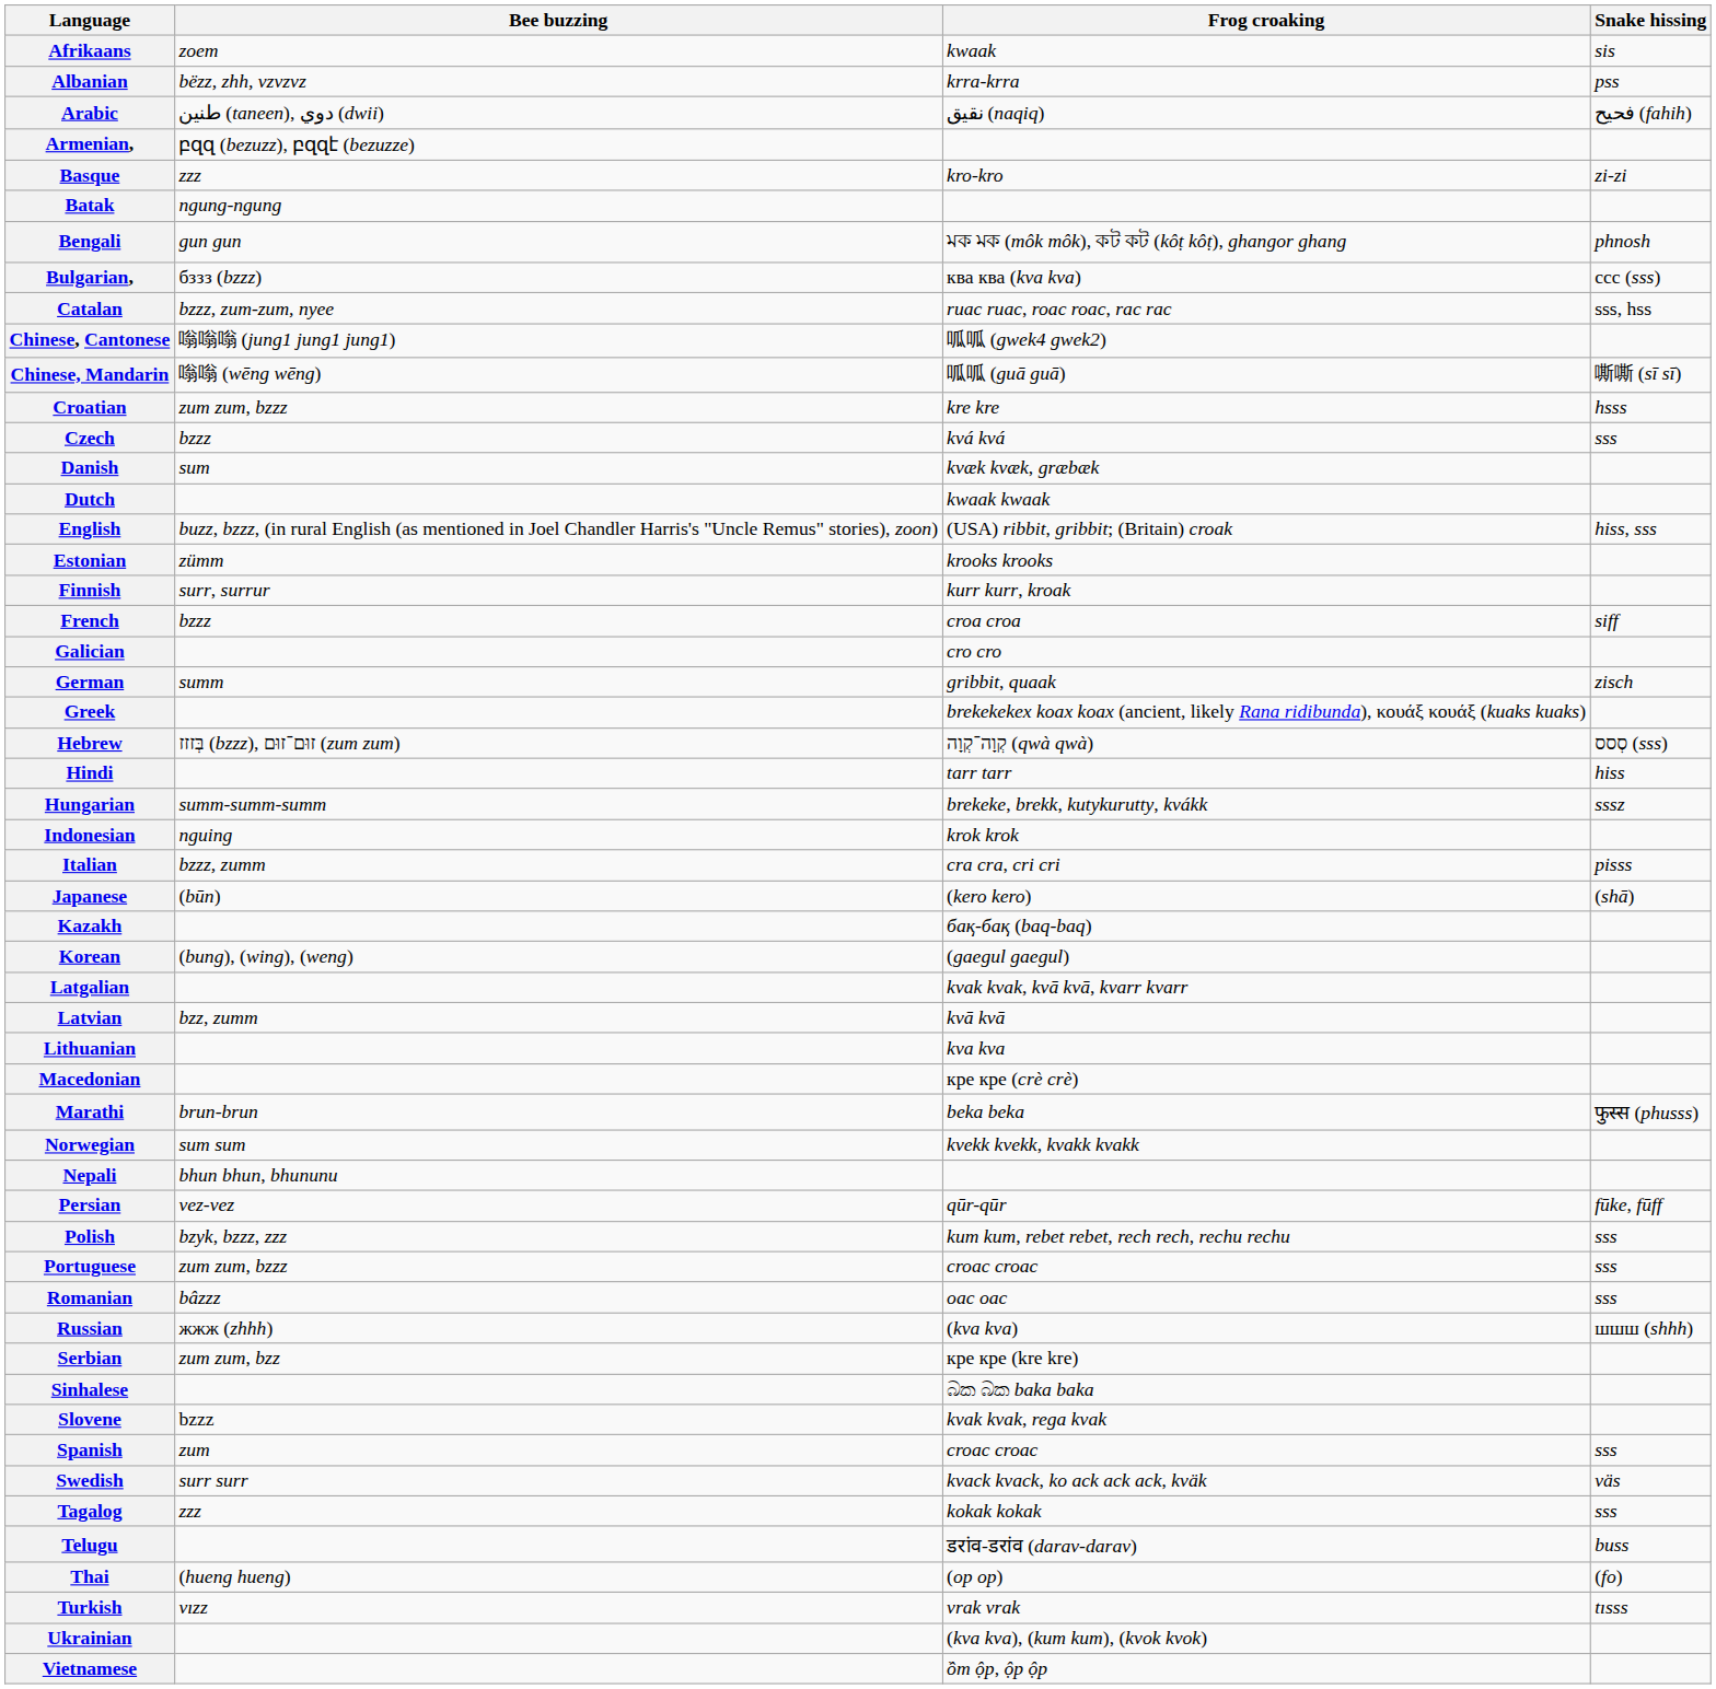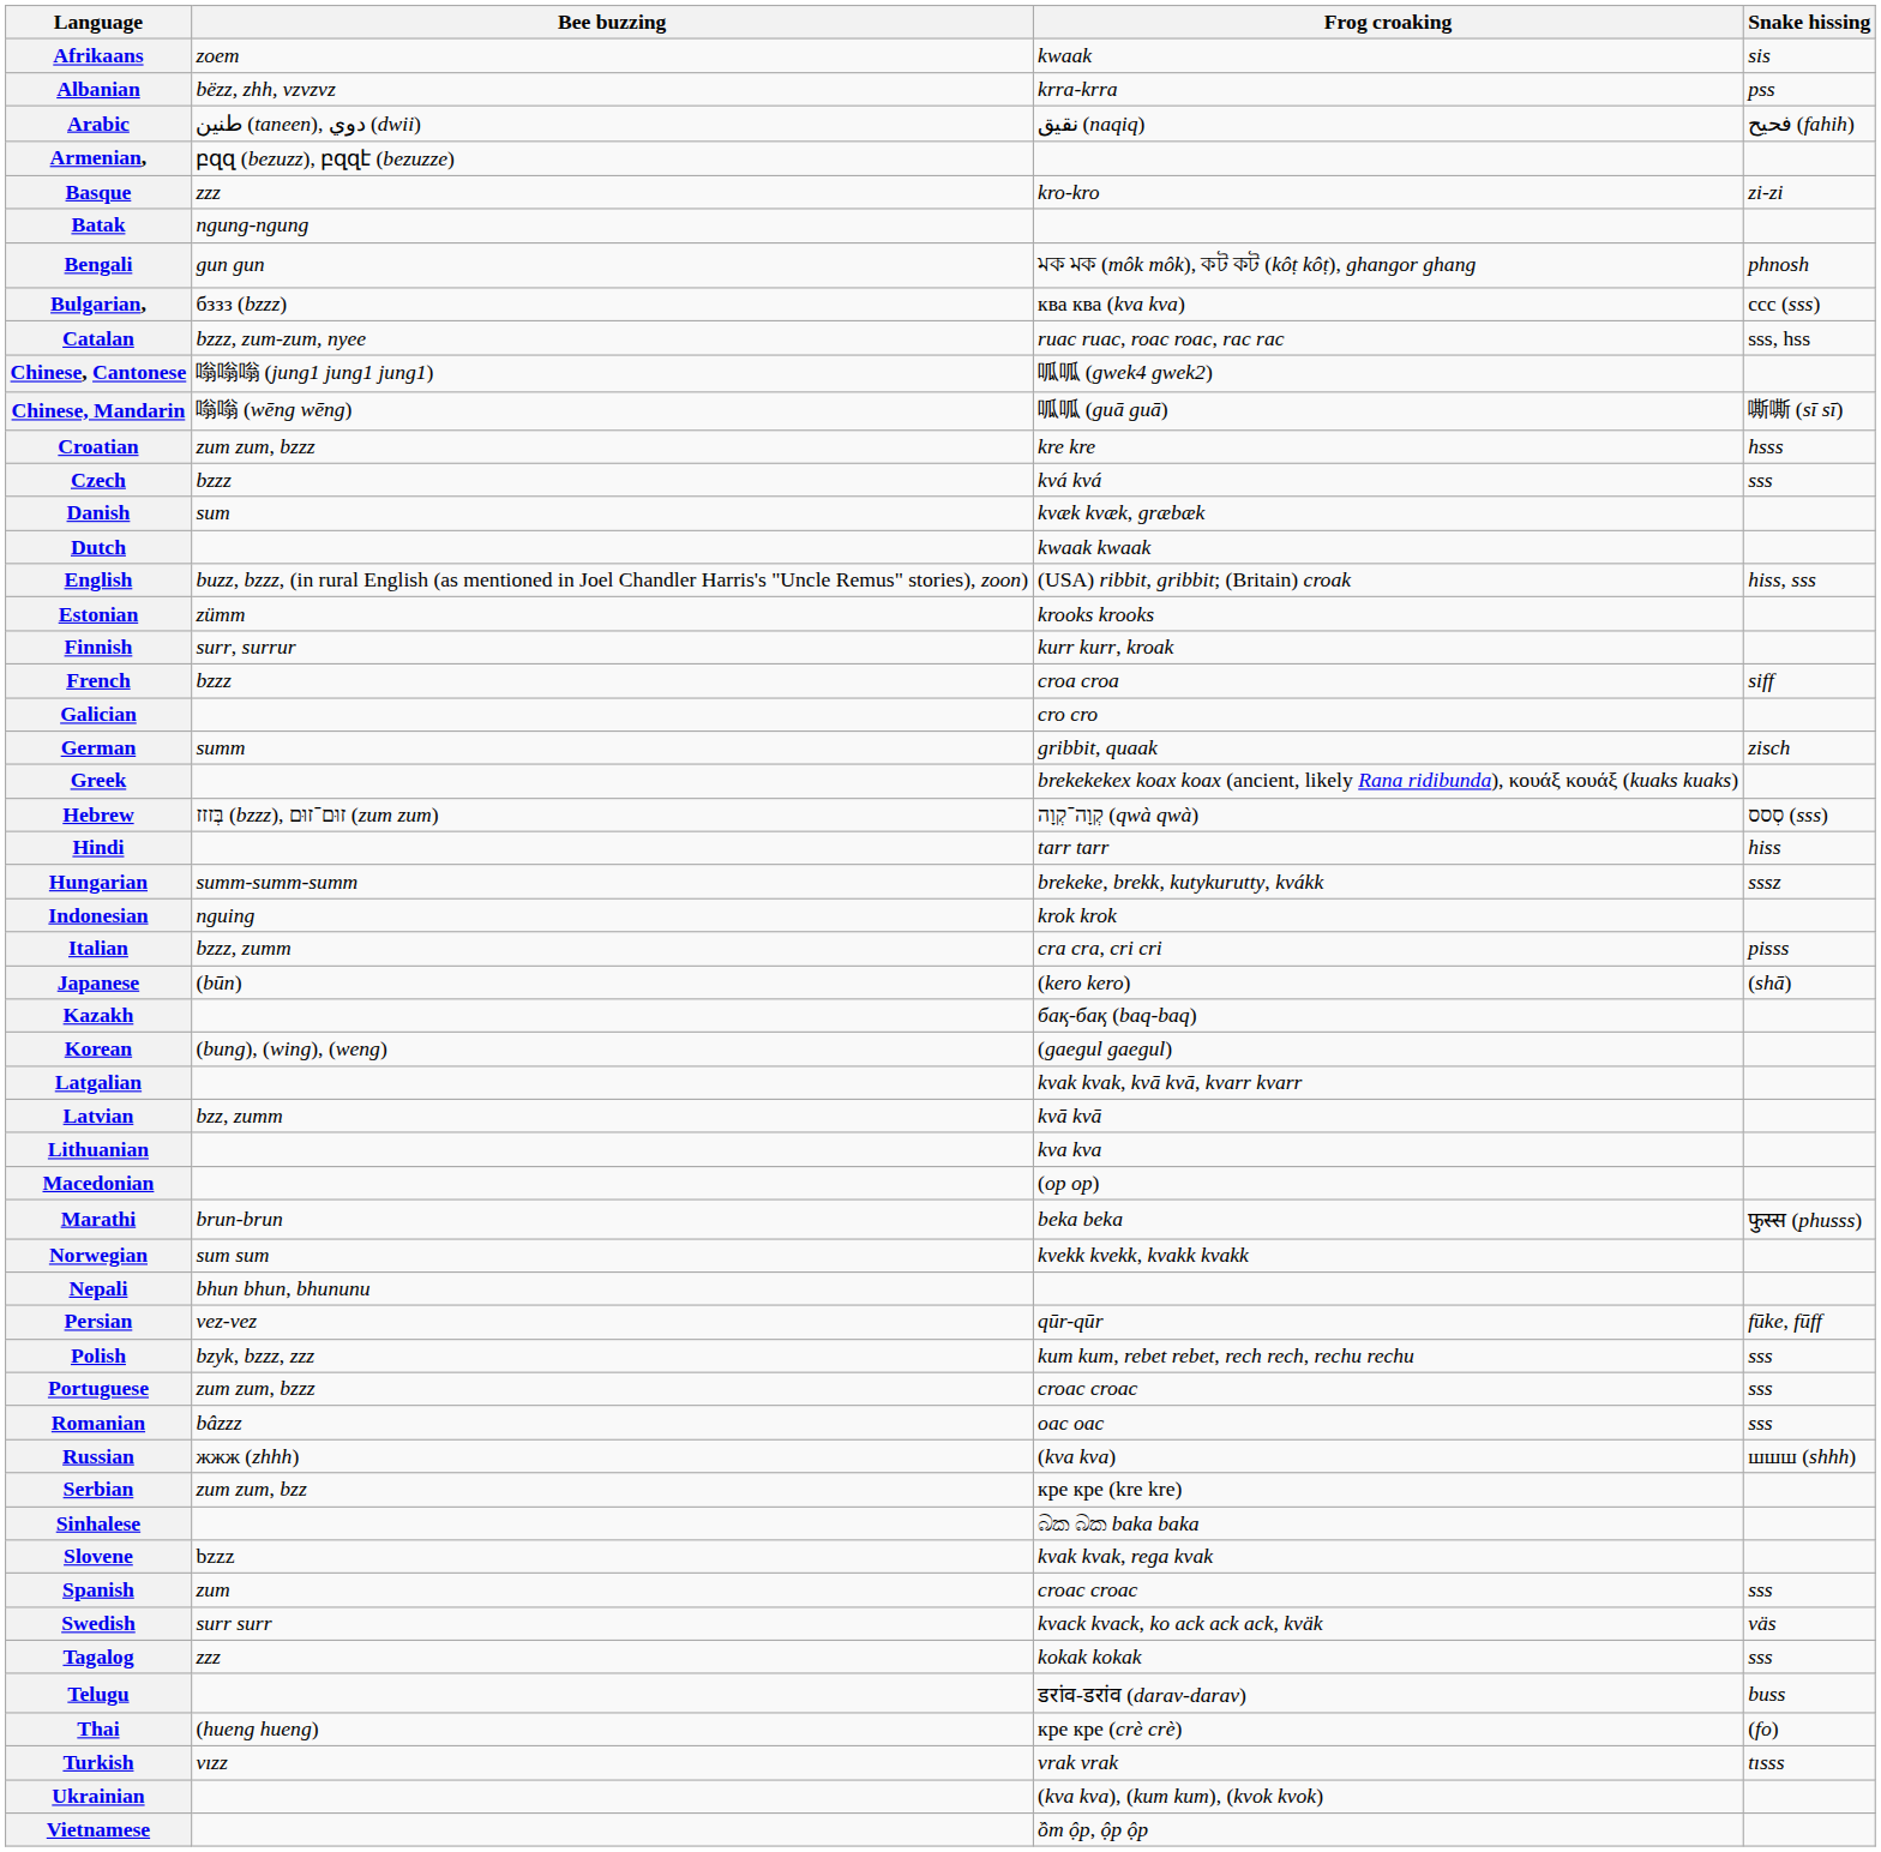 <table class="wikitable">
 <tr>
 <th>Language</th>
 <th>Bee buzzing</th>
 <th>Frog croaking</th>
 <th>Snake hissing</th>
 </tr>
 <tr>
 <th><a href='#'>Afrikaans</a></th>
 <td><em>zoem</em></td>
 <td><em>kwaak</em></td>
 <td><em>sis</em></td>
 </tr>
 <tr>
 <th><a href='#'>Albanian</a></th>
 <td><em>bëzz, zhh, vzvzvz</em></td>
 <td><em>krra-krra</em></td>
 <td><em>pss</em></td>
 </tr>
 <tr>
 <th><a href='#'>Arabic</a></th>
 <td>طنين (<em>taneen</em>), دوي (<em>dwii</em>)</td>
 <td>نقيق (<em>naqiq</em>)</td>
 <td>فحيح (<em>fahih</em>)</td>
 </tr>
 <tr>
 <th><a href='#'>Armenian</a>,</th>
 <td>բզզ (<em>bezuzz</em>), բզզէ (<em>bezuzze</em>)</td>
 <td></td>
 <td></td>
 </tr>
 <tr>
 <th><a href='#'>Basque</a></th>
 <td><em>zzz</em></td>
 <td><em>kro-kro</em></td>
 <td><em>zi-zi</em></td>
 </tr>
 <tr>
 <th><a href='#'>Batak</a></th>
 <td><em>ngung-ngung</em></td>
 <td></td>
 <td></td>
 </tr>
 <tr>
 <th><a href='#'>Bengali</a></th>
 <td><em>gun gun</em></td>
 <td>মক মক (<em>môk môk</em>), কট কট (<em>kôṭ kôṭ</em>), <em>ghangor ghang</em></td>
 <td><em>phnosh</em></td>
 </tr>
 <tr>
 <th><a href='#'>Bulgarian</a>,</th>
 <td>бззз (<em>bzzz</em>)</td>
 <td>ква ква (<em>kva kva</em>)</td>
 <td>ссс (<em>sss</em>)</td>
 </tr>
 <tr>
 <th><a href='#'>Catalan</a></th>
 <td><em>bzzz, zum-zum, nyee</em></td>
 <td><em>ruac ruac</em>, <em>roac roac</em>, <em>rac rac</em></td>
 <td>sss, hss</td>
 </tr>
 <tr>
 <th><a href='#'>Chinese</a>, <a href='#'>Cantonese</a></th>
 <td>嗡嗡嗡 (<em>jung1 jung1 jung1</em>)</td>
 <td>呱呱 (<em>gwek4 gwek2</em>)</td>
 <td></td>
 </tr>
 <tr>
 <th><a href='#'>Chinese, Mandarin</a></th>
 <td>嗡嗡 (<em>wēng wēng</em>)</td>
 <td>呱呱 (<em>guā guā</em>)</td>
 <td>嘶嘶 (<em>sī sī</em>)</td>
 </tr>
 <tr>
 <th><a href='#'>Croatian</a></th>
 <td><em>zum zum</em>, <em>bzzz</em></td>
 <td><em>kre kre</em></td>
 <td><em>hsss</em></td>
 </tr>
 <tr>
 <th><a href='#'>Czech</a></th>
 <td><em>bzzz</em></td>
 <td><em>kvá kvá</em></td>
 <td><em>sss</em></td>
 </tr>
 <tr>
 <th><a href='#'>Danish</a></th>
 <td><em>sum</em></td>
 <td><em>kvæk kvæk</em>, <em>græbæk</em></td>
 <td></td>
 </tr>
 <tr>
 <th><a href='#'>Dutch</a></th>
 <td></td>
 <td><em>kwaak kwaak</em></td>
 <td></td>
 </tr>
 <tr>
 <th><a href='#'>English</a></th>
 <td><em>buzz</em>, <em>bzzz</em>, (in rural English (as mentioned in Joel Chandler Harris's "Uncle Remus" stories), <em>zoon</em>)</td>
 <td>(USA) <em>ribbit</em>, <em>gribbit</em>; (Britain) <em>croak</em></td>
 <td><em>hiss</em>, <em>sss</em></td>
 </tr>
 <tr>
 <th><a href='#'>Estonian</a></th>
 <td><em>zümm</em></td>
 <td><em>krooks krooks</em></td>
 <td></td>
 </tr>
 <tr>
 <th><a href='#'>Finnish</a></th>
 <td><em>surr</em>, <em>surrur</em></td>
 <td><em>kurr kurr</em>, <em>kroak</em></td>
 <td></td>
 </tr>
 <tr>
 <th><a href='#'>French</a></th>
 <td><em>bzzz</em></td>
 <td><em>croa croa</em></td>
 <td><em>siff</em></td>
 </tr>
 <tr>
 <th><a href='#'>Galician</a></th>
 <td></td>
 <td><em>cro cro</em></td>
 <td></td>
 </tr>
 <tr>
 <th><a href='#'>German</a></th>
 <td><em>summ</em></td>
 <td><em>gribbit</em>, <em>quaak</em></td>
 <td><em>zisch</em></td>
 </tr>
 <tr>
 <th><a href='#'>Greek</a></th>
 <td></td>
 <td><em>brekekekex koax koax</em> (ancient, likely <em><a href='#'>Rana ridibunda</a></em>), κουάξ κουάξ (<em>kuaks kuaks</em>)</td>
 <td></td>
 </tr>
 <tr>
 <th><a href='#'>Hebrew</a></th>
 <td>בְּזזז (<em>bzzz</em>), זוּם־זוּם (<em>zum zum</em>)</td>
 <td>קְוָה־קְוָה (<em>qwà qwà</em>)</td>
 <td>סְסס (<em>sss</em>)</td>
 </tr>
 <tr>
 <th><a href='#'>Hindi</a></th>
 <td></td>
 <td><em>tarr tarr</em></td>
 <td><em>hiss</em></td>
 </tr>
 <tr>
 <th><a href='#'>Hungarian</a></th>
 <td><em>summ-summ-summ</em></td>
 <td><em>brekeke</em>, <em>brekk</em>, <em>kutykurutty</em>, <em>kvákk</em></td>
 <td><em>sssz</em></td>
 </tr>
 <tr>
 <th><a href='#'>Indonesian</a></th>
 <td><em>nguing</em></td>
 <td><em>krok krok</em></td>
 <td></td>
 </tr>
 <tr>
 <th><a href='#'>Italian</a></th>
 <td><em>bzzz, zumm</em></td>
 <td><em>cra cra</em>, <em>cri cri</em></td>
 <td><em>pisss</em></td>
 </tr>
 <tr>
 <th><a href='#'>Japanese</a></th>
 <td> (<em>būn</em>)</td>
 <td> (<em>kero kero</em>)</td>
 <td> (<em>shā</em>)</td>
 </tr>
 <tr>
 <th><a href='#'>Kazakh</a></th>
 <td></td>
 <td><em>бақ-бақ</em> (<em>baq-baq</em>)</td>
 <td></td>
 </tr>
 <tr>
 <th><a href='#'>Korean</a></th>
 <td> (<em>bung</em>),  (<em>wing</em>),  (<em>weng</em>)</td>
 <td> (<em>gaegul gaegul</em>)</td>
 <td></td>
 </tr>
 <tr>
 <th><a href='#'>Latgalian</a></th>
 <td></td>
 <td><em>kvak kvak</em>, <em>kvā kvā</em>, <em>kvarr kvarr</em></td>
 <td></td>
 </tr>
 <tr>
 <th><a href='#'>Latvian</a></th>
 <td><em>bzz</em>, <em>zumm</em></td>
 <td><em>kvā kvā</em></td>
 <td></td>
 </tr>
 <tr>
 <th><a href='#'>Lithuanian</a></th>
 <td></td>
 <td><em>kva kva</em></td>
 <td></td>
 </tr>
 <tr>
 <th><a href='#'>Macedonian</a></th>
 <td></td>
-<td>кре кре (<em>crè crè</em>)</td>
+<td> (<em>op op</em>)</td>
 <td></td>
 </tr>
 <tr>
 <th><a href='#'>Marathi</a></th>
 <td><em>brun-brun</em></td>
 <td><em>beka beka</em></td>
 <td>फुस्स (<em>phusss</em>)</td>
 </tr>
 <tr>
 <th><a href='#'>Norwegian</a></th>
 <td><em>sum sum</em></td>
 <td><em>kvekk kvekk</em>, <em>kvakk kvakk</em></td>
 <td></td>
 </tr>
 <tr>
 <th><a href='#'>Nepali</a></th>
 <td><em>bhun bhun</em>, <em>bhununu</em></td>
 <td></td>
 <td></td>
 </tr>
 <tr>
 <th><a href='#'>Persian</a></th>
 <td><em>vez-vez</em></td>
 <td><em>qūr-qūr</em></td>
 <td><em>fūke</em>, <em>fūff</em></td>
 </tr>
 <tr>
 <th><a href='#'>Polish</a></th>
 <td><em>bzyk</em>, <em>bzzz</em>, <em>zzz</em></td>
 <td><em>kum kum</em>, <em>rebet rebet</em>, <em>rech rech</em>, <em>rechu rechu</em></td>
 <td><em>sss</em></td>
 </tr>
 <tr>
 <th><a href='#'>Portuguese</a></th>
 <td><em>zum zum</em>, <em>bzzz</em></td>
 <td><em>croac croac</em></td>
 <td><em>sss</em></td>
 </tr>
 <tr>
 <th><a href='#'>Romanian</a></th>
 <td><em>bâzzz</em></td>
 <td><em>oac oac</em></td>
 <td><em>sss</em></td>
 </tr>
 <tr>
 <th><a href='#'>Russian</a></th>
 <td>жжж (<em>zhhh</em>)</td>
 <td> (<em>kva kva</em>)</td>
 <td>шшш (<em>shhh</em>)</td>
 </tr>
 <tr>
 <th><a href='#'>Serbian</a></th>
 <td><em>zum zum</em>, <em>bzz</em></td>
 <td>кре кре (kre kre)</td>
 <td></td>
 </tr>
 <tr>
 <th><a href='#'>Sinhalese</a></th>
 <td></td>
 <td>බක බක <em>baka baka</em></td>
 <td></td>
 </tr>
 <tr>
 <th><a href='#'>Slovene</a></th>
 <td>bzzz</td>
 <td><em>kvak kvak</em>, <em>rega kvak</em></td>
 <td></td>
 </tr>
 <tr>
 <th><a href='#'>Spanish</a></th>
 <td><em>zum</em></td>
 <td><em>croac croac</em></td>
 <td><em>sss</em></td>
 </tr>
 <tr>
 <th><a href='#'>Swedish</a></th>
 <td><em>surr surr</em></td>
 <td><em>kvack kvack</em>, <em>ko ack ack ack</em>, <em>kväk</em></td>
 <td><em>väs</em></td>
 </tr>
 <tr>
 <th><a href='#'>Tagalog</a></th>
 <td><em>zzz</em></td>
 <td><em>kokak kokak</em></td>
 <td><em>sss</em></td>
 </tr>
 <tr>
 <th><a href='#'>Telugu</a></th>
 <td></td>
 <td>डरांव-डरांव (<em>darav-darav</em>)</td>
 <td><em>buss</em></td>
 </tr>
 <tr>
 <th><a href='#'>Thai</a></th>
 <td> (<em>hueng hueng</em>)</td>
-<td> (<em>op op</em>)</td>
+<td>кре кре (<em>crè crè</em>)</td>
 <td> (<em>fo</em>)</td>
 </tr>
 <tr>
 <th><a href='#'>Turkish</a></th>
 <td><em>vızz</em></td>
 <td><em>vrak vrak</em></td>
 <td><em>tısss</em></td>
 </tr>
 <tr>
 <th><a href='#'>Ukrainian</a></th>
 <td></td>
 <td> (<em>kva kva</em>),  (<em>kum kum</em>),  (<em>kvok kvok</em>)</td>
 <td></td>
 </tr>
 <tr>
 <th><a href='#'>Vietnamese</a></th>
 <td></td>
 <td><em>ồm ộp</em>, <em>ộp ộp</em></td>
 <td></td>
 </tr>
 </table>
